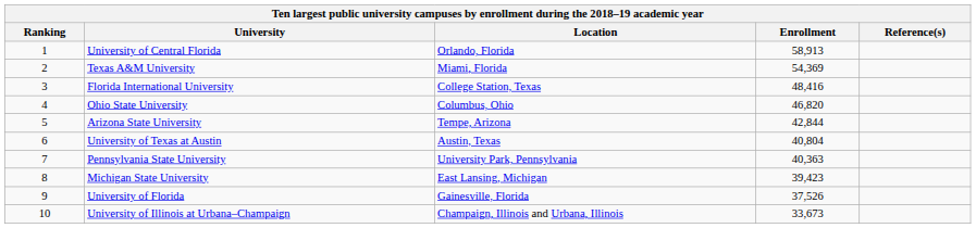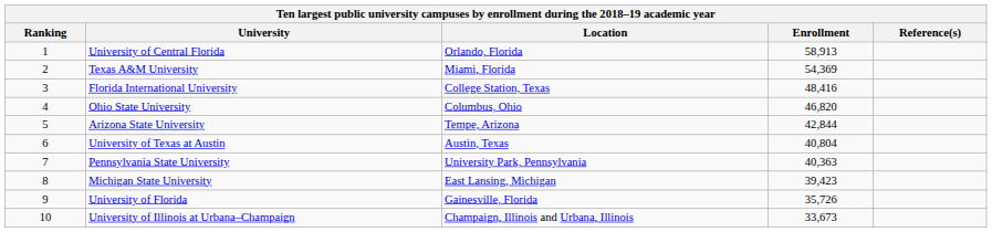 <table class="wikitable sortable" style="width:85%;">
 <tr valign="top">
 <th colspan="5"><strong>Ten largest public university campuses by enrollment during the 2018–19 academic year</strong></th>
 </tr>
 <tr valign="top">
 <th>Ranking</th>
 <th>University</th>
 <th>Location</th>
 <th>Enrollment</th>
 <th class="unsortable">Reference(s)</th>
 </tr>
 <tr valign="top">
 <td align=center>1</td>
 <td><a href='#'>University of Central Florida</a></td>
 <td><a href='#'>Orlando, Florida</a></td>
 <td align=center>58,913</td>
 <td align=center></td>
 </tr>
 <tr valign="top">
 <td align=center>2</td>
 <td><a href='#'>Texas A&M University</a></td>
 <td><a href='#'>Miami, Florida</a></td>
 <td align=center>54,369</td>
 <td align=center></td>
 </tr>
 <tr valign="top">
 <td align=center>3</td>
 <td><a href='#'>Florida International University</a></td>
 <td><a href='#'>College Station, Texas</a></td>
 <td align=center>48,416</td>
 <td align=center></td>
 </tr>
 <tr valign="top">
 <td align=center>4</td>
 <td><a href='#'>Ohio State University</a></td>
 <td><a href='#'>Columbus, Ohio</a></td>
 <td align=center>46,820</td>
 <td align=center></td>
 </tr>
 <tr valign="top">
 <td align=center>5</td>
 <td><a href='#'>Arizona State University</a></td>
 <td><a href='#'>Tempe, Arizona</a></td>
 <td align=center>42,844</td>
 <td align=center></td>
 </tr>
 <tr valign="top">
 <td align=center>6</td>
 <td><a href='#'>University of Texas at Austin</a></td>
 <td><a href='#'>Austin, Texas</a></td>
 <td align=center>40,804</td>
 <td align=center></td>
 </tr>
 <tr valign="top">
 <td align=center>7</td>
 <td><a href='#'>Pennsylvania State University</a></td>
 <td><a href='#'>University Park, Pennsylvania</a></td>
 <td align=center>40,363</td>
 <td align=center></td>
 </tr>
 <tr valign="top">
 <td align=center>8</td>
 <td><a href='#'>Michigan State University</a></td>
 <td><a href='#'>East Lansing, Michigan</a></td>
 <td align=center>39,423</td>
 <td align=center></td>
 </tr>
 <tr valign="top">
 <td align=center>9</td>
 <td><a href='#'>University of Florida</a></td>
 <td><a href='#'>Gainesville, Florida</a></td>
-<td align=center>37,526</td>
+<td align=center>35,726</td>
 <td align=center></td>
 </tr>
 <tr valign="top">
 <td align=center>10</td>
 <td><a href='#'>University of Illinois at Urbana–Champaign</a></td>
 <td><a href='#'>Champaign, Illinois</a> and <a href='#'>Urbana, Illinois</a></td>
 <td align=center>33,673</td>
 <td align=center></td>
 </tr>
 </table>
